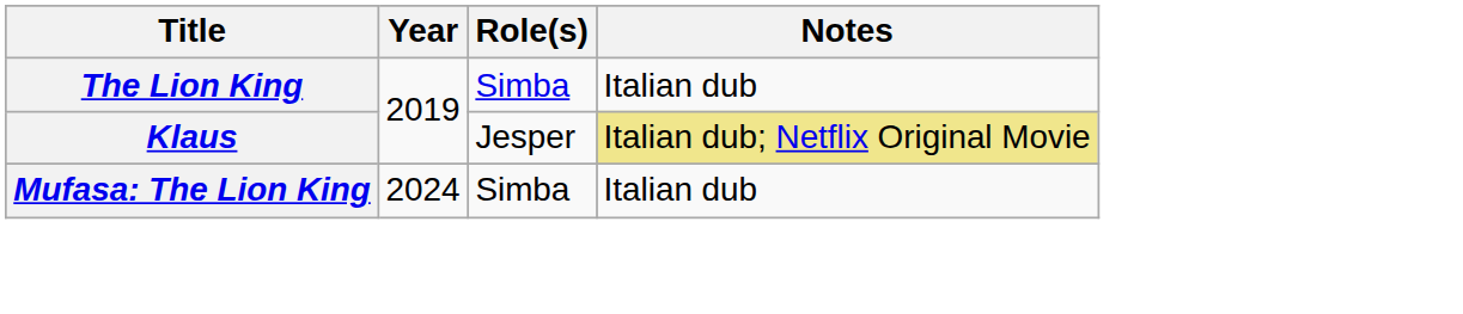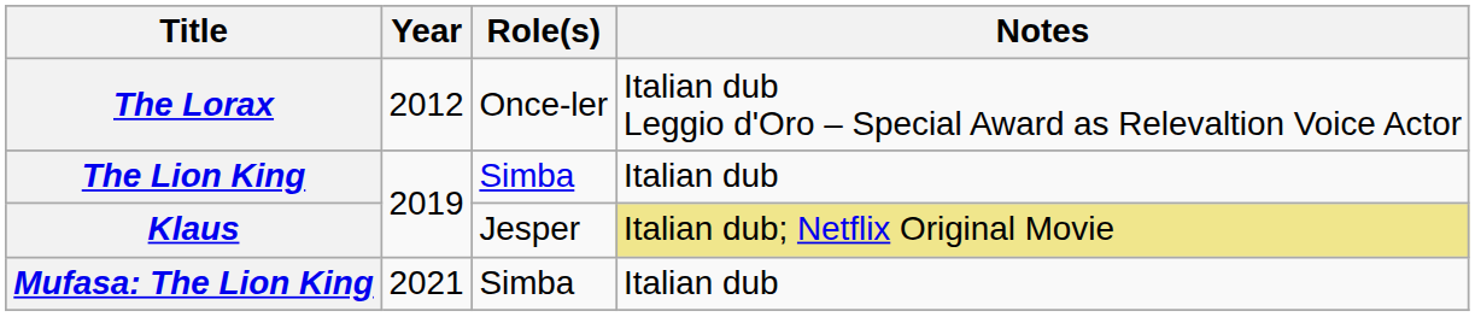 <table class="wikitable plainrowheaders sortable">
 <tr>
 <th scope="col">Title</th>
 <th scope="col">Year</th>
 <th scope="col">Role(s)</th>
 <th scope="col" class="unsortable">Notes</th>
+</tr>
+<tr>
+<th scope=row><em><a href='#'>The Lorax</a></em></th>
+<td>2012</td>
+<td>Once-ler</td>
+<td>Italian dub <br> Leggio d'Oro – Special Award as Relevaltion Voice Actor</td>
 </tr>
 <tr>
 <th scope=row><em><a href='#'>The Lion King</a></em></th>
 <td rowspan=2>2019</td>
 <td><a href='#'>Simba</a></td>
 <td>Italian dub</td>
 </tr>
 <tr>
 <th scope=row><em><a href='#'>Klaus</a></em></th>
 <td>Jesper</td>
 <td style="background: khaki;">Italian dub; <a href='#'>Netflix</a> Original Movie</td>
 </tr>
 <tr>
 <th scope=row><em><a href='#'>Mufasa: The Lion King</a></em></th>
-<td>2024</td>
+<td>2021</td>
 <td>Simba</td>
 <td>Italian dub</td>
 </tr>
 </table>
